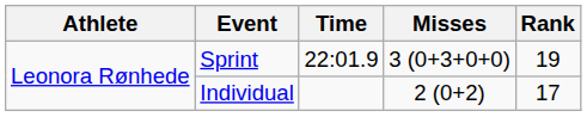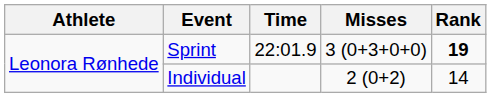 <table class="wikitable" style="font-size:90%">
 <tr>
 <th>Athlete</th>
 <th>Event</th>
 <th>Time</th>
 <th>Misses</th>
 <th>Rank</th>
 </tr>
 <tr align=center>
 <td align=left rowspan=2><a href='#'>Leonora Rønhede</a></td>
 <td align=left><a href='#'>Sprint</a></td>
 <td>22:01.9</td>
 <td>3 (0+3+0+0)</td>
-<td>19</td>
+<td><strong>19</strong></td>
 </tr>
 <tr align=center>
 <td align=left><a href='#'>Individual</a></td>
 <td></td>
 <td>2 (0+2)</td>
-<td>17</td>
+<td>14</td>
 </tr>
 </table>
